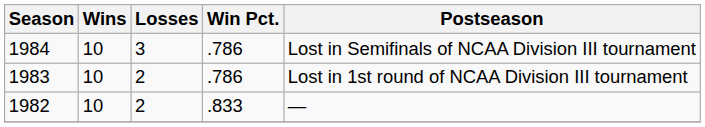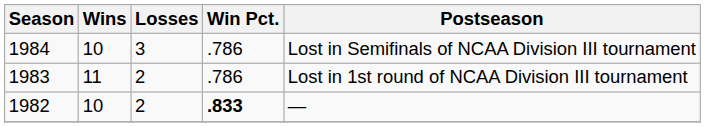 <table class="wikitable">
 <tr>
 <th>Season</th>
 <th>Wins</th>
 <th>Losses</th>
 <th>Win Pct.</th>
 <th>Postseason</th>
 </tr>
 <tr>
 <td>1984</td>
 <td>10</td>
 <td>3</td>
 <td>.786</td>
 <td>Lost in Semifinals of NCAA Division III tournament</td>
 </tr>
 <tr>
 <td>1983</td>
-<td>10</td>
+<td>11</td>
 <td>2</td>
 <td>.786</td>
 <td>Lost in 1st round of NCAA Division III tournament</td>
 </tr>
 <tr>
 <td>1982</td>
 <td>10</td>
 <td>2</td>
-<td>.833</td>
+<td><strong>.833</strong></td>
 <td>—</td>
 </tr>
 <tr>
 </tr>
 </table>
